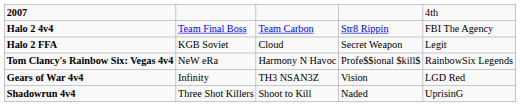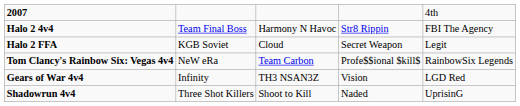 <table class="wikitable">
 <tr>
 <td><strong>2007</strong></td>
 <td></td>
 <td></td>
 <td></td>
 <td>4th</td>
 </tr>
 <tr>
 <td><strong>Halo 2 4v4</strong></td>
 <td> <a href='#'>Team Final Boss</a></td>
-<td> <a href='#'>Team Carbon</a></td>
+<td> Harmony N Havoc</td>
 <td> <a href='#'>Str8 Rippin</a></td>
 <td> FBI The Agency</td>
 </tr>
 <tr>
 <td><strong>Halo 2 FFA</strong></td>
 <td> KGB Soviet</td>
 <td> Cloud</td>
 <td> Secret Weapon</td>
 <td> Legit</td>
 </tr>
 <tr>
 <td><strong>Tom Clancy's Rainbow Six: Vegas 4v4</strong></td>
 <td> NeW eRa</td>
-<td> Harmony N Havoc</td>
+<td> <a href='#'>Team Carbon</a></td>
 <td> Profe$$ional $kill$</td>
 <td> RainbowSix Legends</td>
 </tr>
 <tr>
 <td><strong>Gears of War 4v4</strong></td>
 <td> Infinity</td>
 <td> TH3 NSAN3Z</td>
 <td> Vision</td>
 <td> LGD Red</td>
 </tr>
 <tr>
 <td><strong>Shadowrun 4v4</strong></td>
 <td> Three Shot Killers</td>
 <td> Shoot to Kill</td>
 <td> Naded</td>
 <td> UprisinG</td>
 </tr>
 </table>
